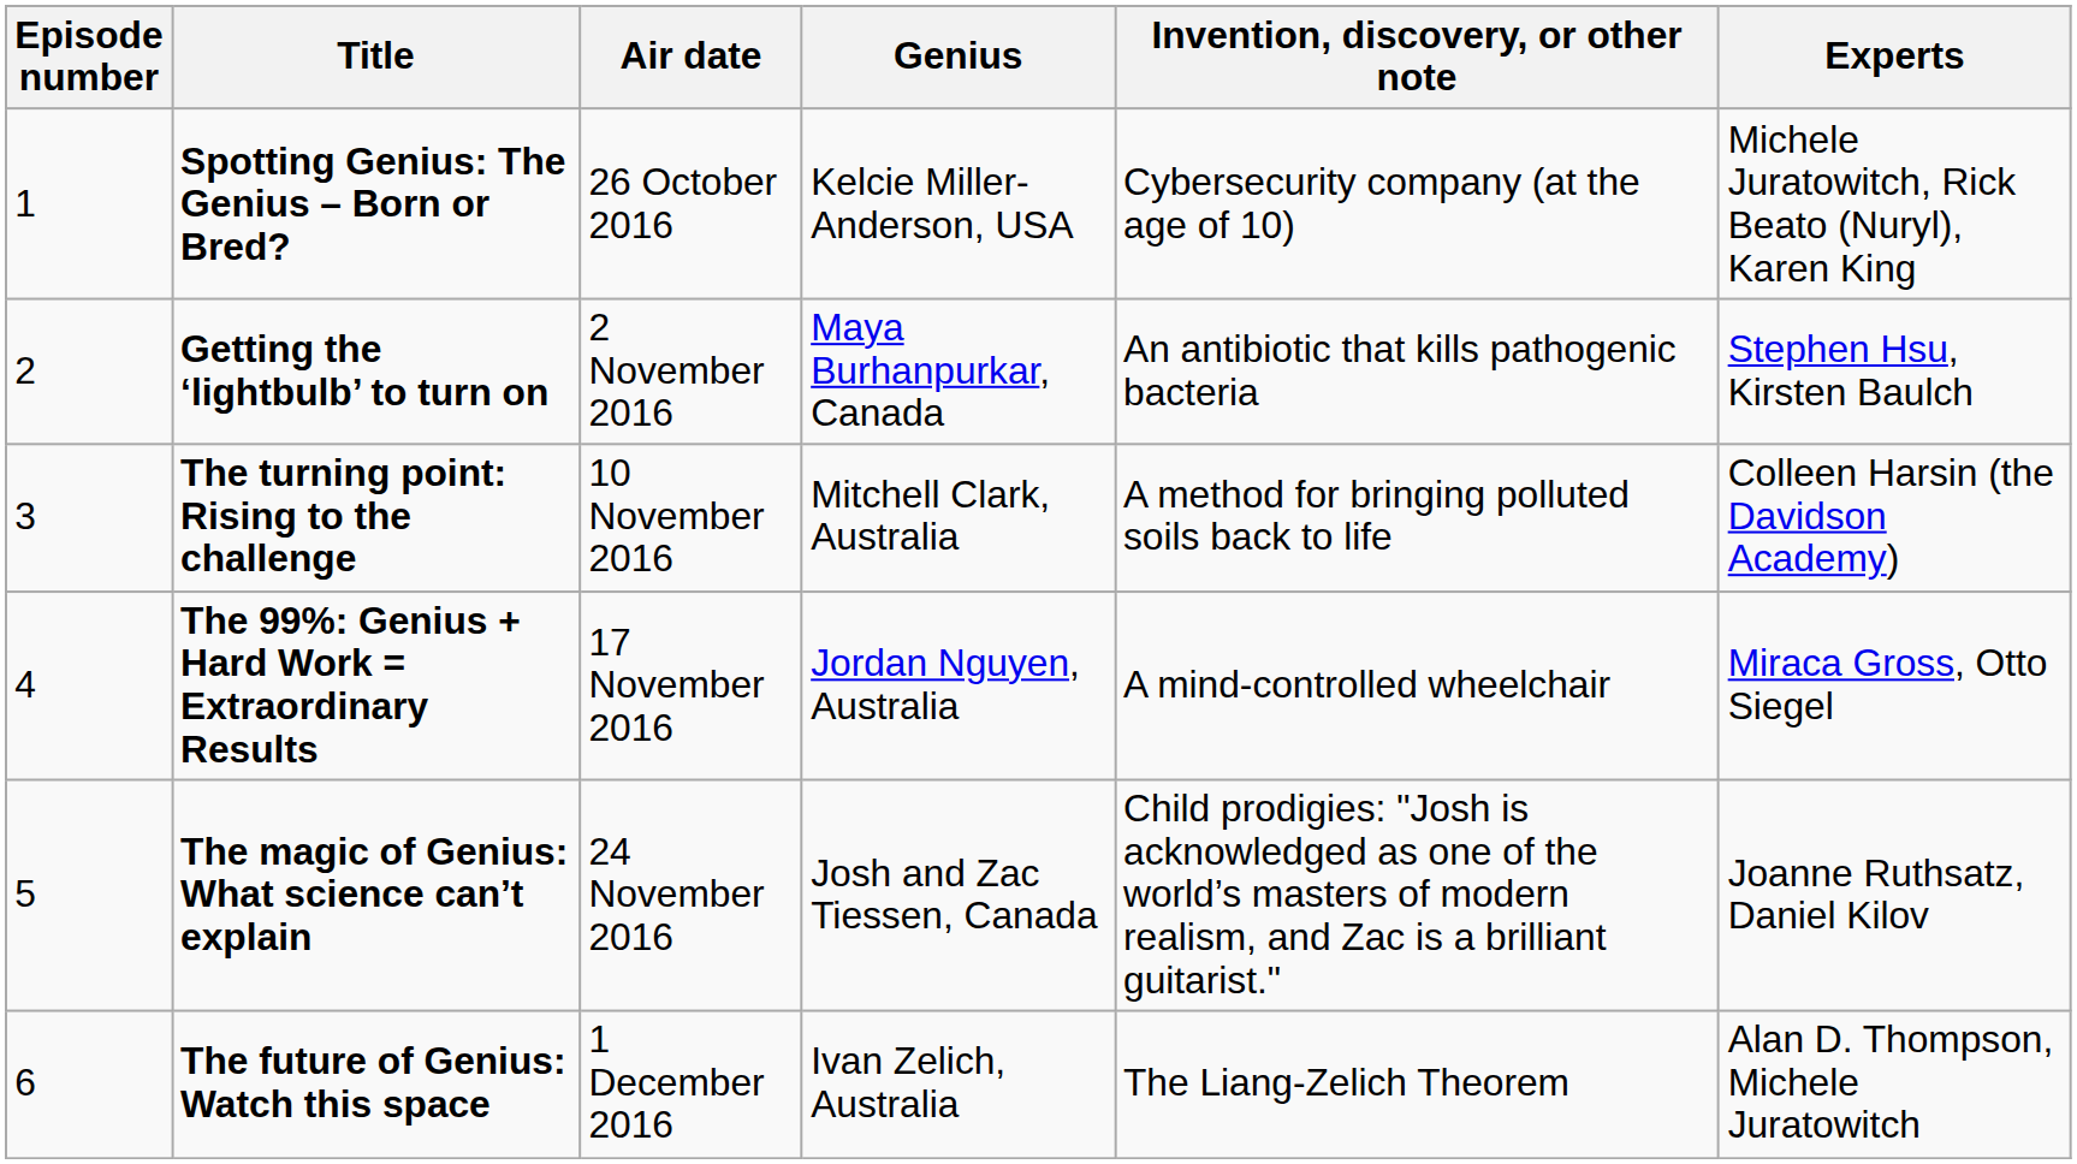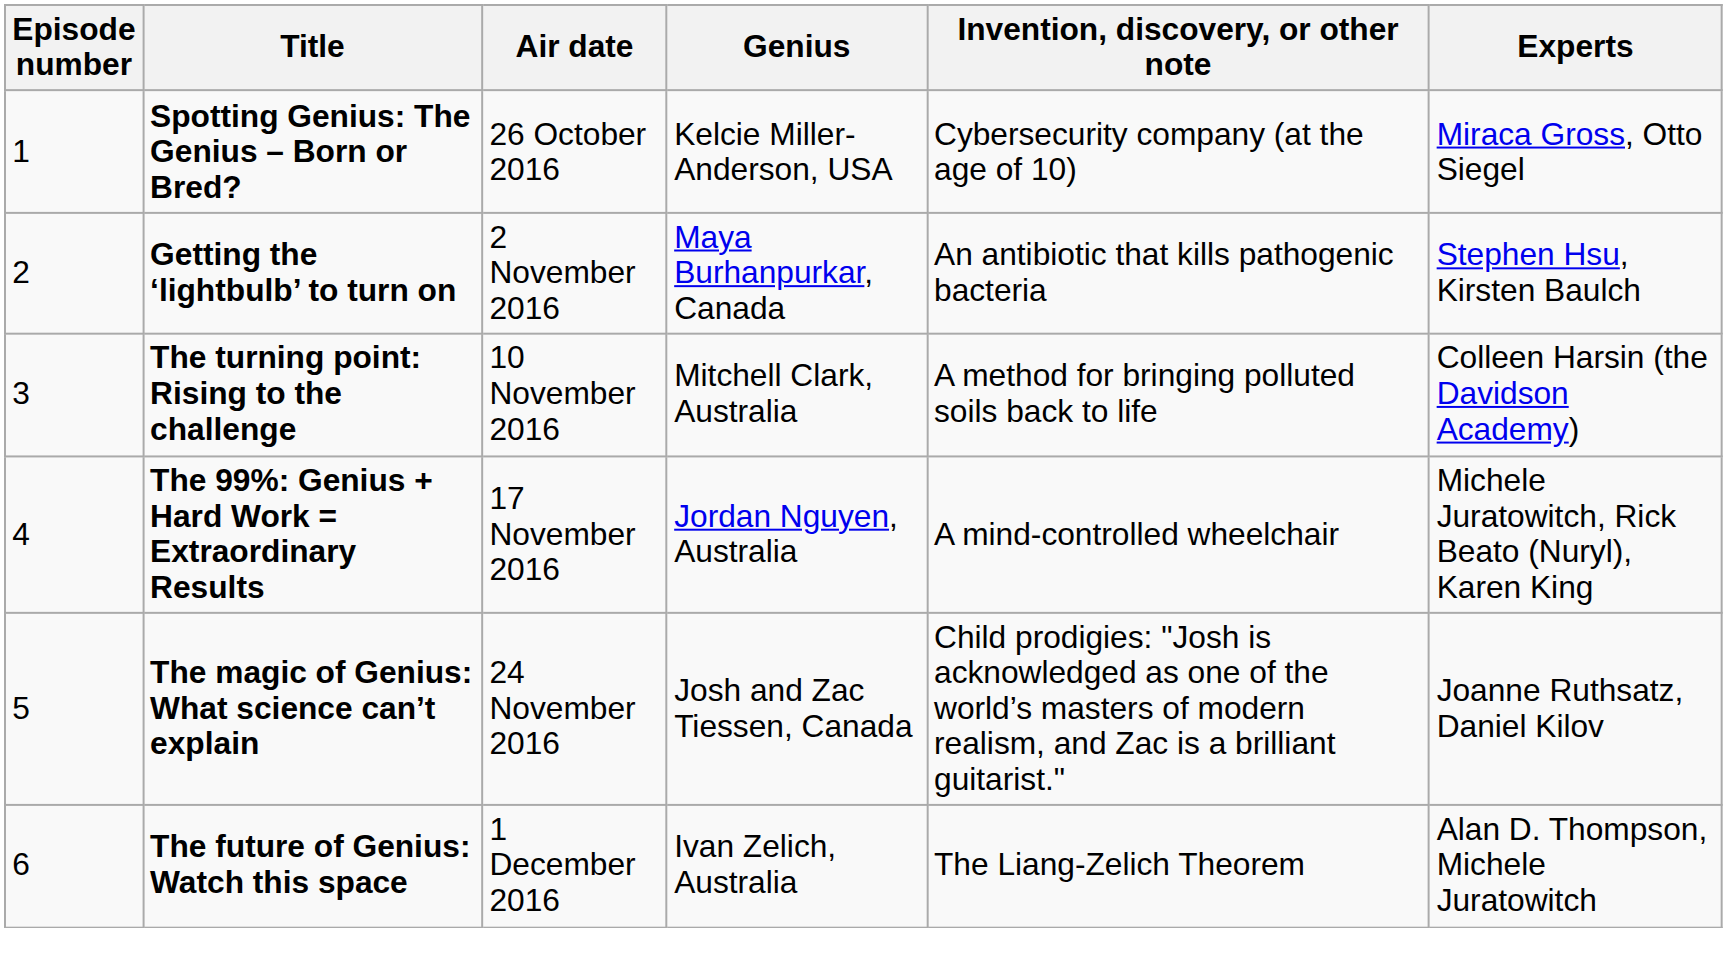 <table class="wikitable">
 <tr>
 <th>Episode<br>number</th>
 <th>Title</th>
 <th>Air date</th>
 <th>Genius</th>
 <th>Invention, discovery, or other note</th>
 <th>Experts</th>
 </tr>
 <tr>
 <td>1</td>
 <td><strong>Spotting Genius: The Genius – Born or Bred?</strong></td>
 <td>26 October 2016</td>
 <td>Kelcie Miller-Anderson, USA</td>
 <td>Cybersecurity company (at the age of 10)</td>
-<td>Michele Juratowitch, Rick Beato (Nuryl), Karen King</td>
+<td><a href='#'>Miraca Gross</a>, Otto Siegel</td>
 </tr>
 <tr>
 <td>2</td>
 <td><strong>Getting the ‘lightbulb’ to turn on</strong></td>
 <td>2 November 2016</td>
 <td><a href='#'>Maya Burhanpurkar</a>, Canada</td>
 <td>An antibiotic that kills pathogenic bacteria</td>
 <td><a href='#'>Stephen Hsu</a>, Kirsten Baulch</td>
 </tr>
 <tr>
 <td>3</td>
 <td><strong>The turning point: Rising to the challenge</strong></td>
 <td>10 November 2016</td>
 <td>Mitchell Clark, Australia</td>
 <td>A method for bringing polluted soils back to life</td>
 <td>Colleen Harsin (the <a href='#'>Davidson Academy</a>)</td>
 </tr>
 <tr>
 <td>4</td>
 <td><strong>The 99%: Genius + Hard Work = Extraordinary Results</strong></td>
 <td>17 November 2016</td>
 <td><a href='#'>Jordan Nguyen</a>, Australia</td>
 <td>A mind-controlled wheelchair</td>
-<td><a href='#'>Miraca Gross</a>, Otto Siegel</td>
+<td>Michele Juratowitch, Rick Beato (Nuryl), Karen King</td>
 </tr>
 <tr>
 <td>5</td>
 <td><strong>The magic of Genius: What science can’t explain</strong></td>
 <td>24 November 2016</td>
 <td>Josh and Zac Tiessen, Canada</td>
 <td>Child prodigies: "Josh is acknowledged as one of the world’s masters of modern realism, and Zac is a brilliant guitarist."</td>
 <td>Joanne Ruthsatz, Daniel Kilov</td>
 </tr>
 <tr>
 <td>6</td>
 <td><strong>The future of Genius: Watch this space</strong></td>
 <td>1 December 2016</td>
 <td>Ivan Zelich, Australia</td>
 <td>The Liang-Zelich Theorem</td>
 <td>Alan D. Thompson, Michele Juratowitch</td>
 </tr>
 </table>
